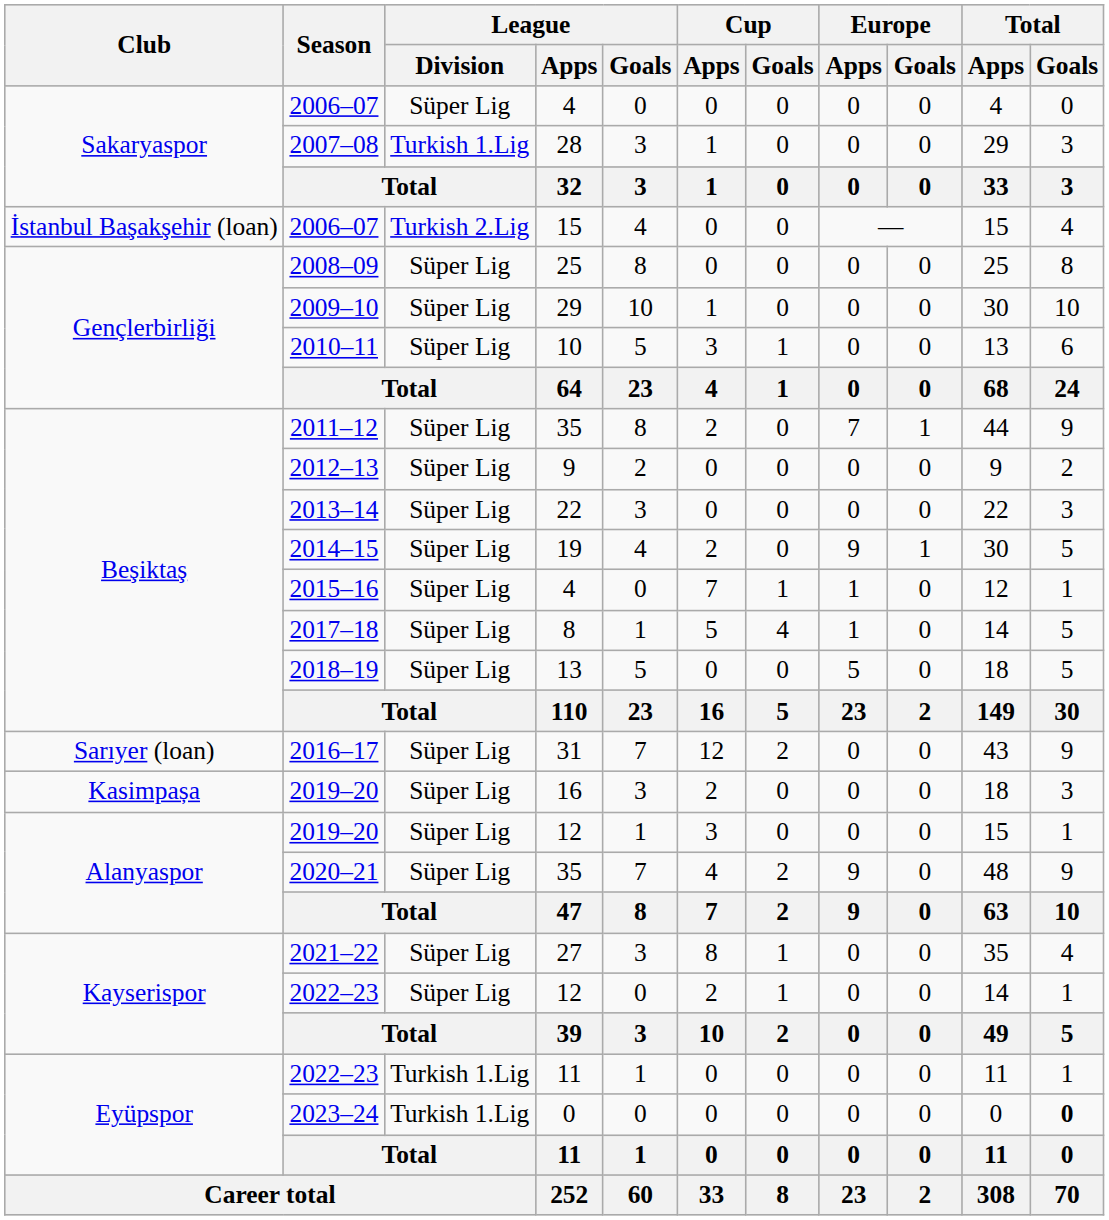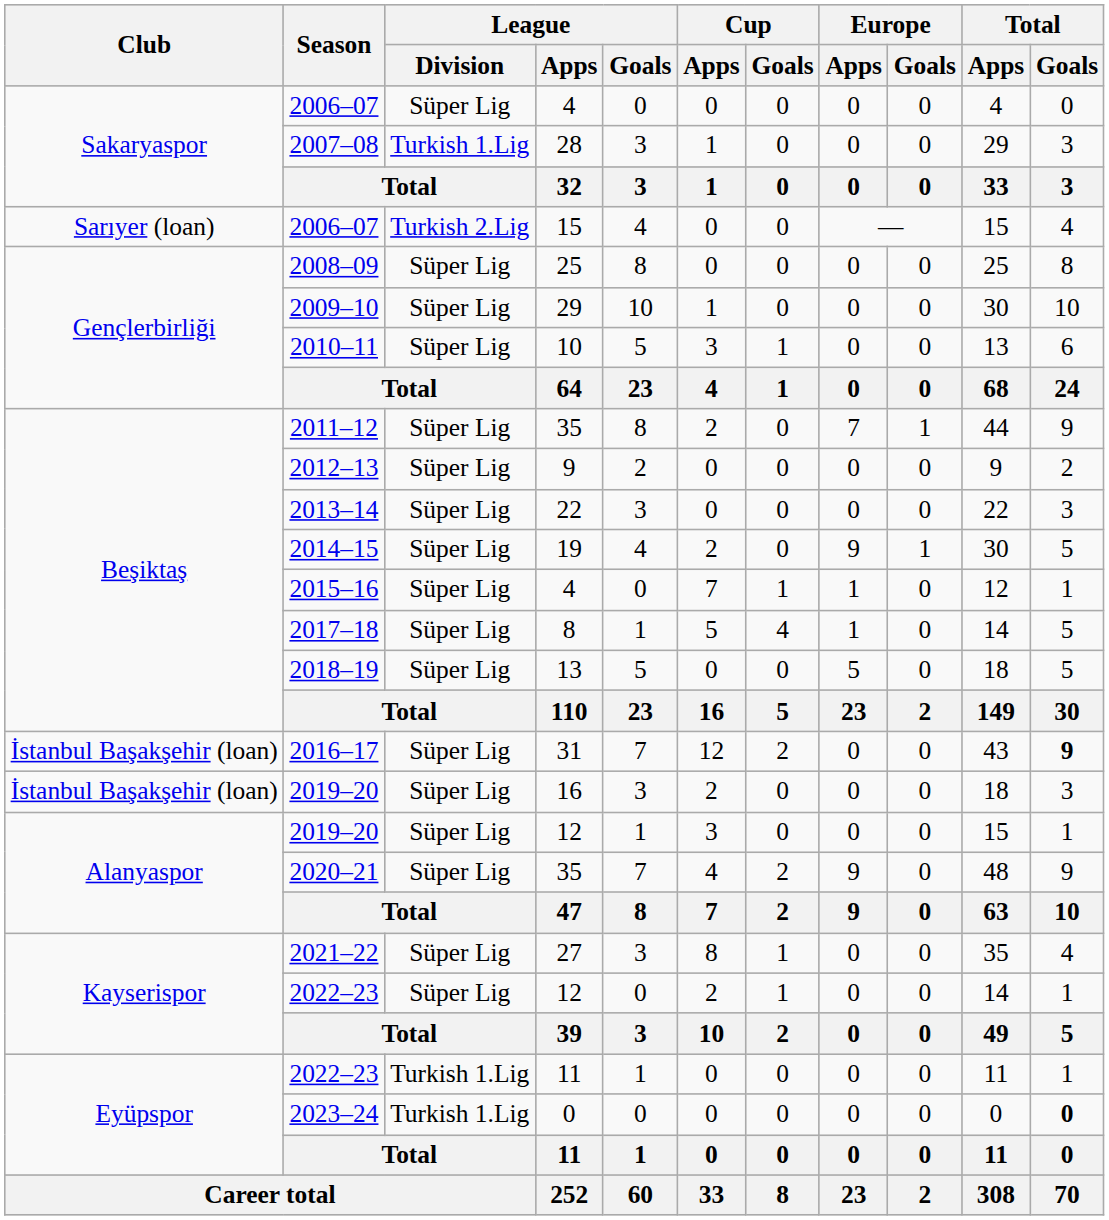 <table class="wikitable" style="text-align:center">
 <tr>
 <th rowspan="2">Club</th>
 <th rowspan="2">Season</th>
 <th colspan="3">League</th>
 <th colspan="2">Cup</th>
 <th colspan="2">Europe</th>
 <th colspan="2">Total</th>
 </tr>
 <tr>
 <th>Division</th>
 <th>Apps</th>
 <th>Goals</th>
 <th>Apps</th>
 <th>Goals</th>
 <th>Apps</th>
 <th>Goals</th>
 <th>Apps</th>
 <th>Goals</th>
 </tr>
 <tr>
 <td rowspan="3"><a href='#'>Sakaryaspor</a></td>
 <td><a href='#'>2006–07</a></td>
 <td>Süper Lig</td>
 <td>4</td>
 <td>0</td>
 <td>0</td>
 <td>0</td>
 <td>0</td>
 <td>0</td>
 <td>4</td>
 <td>0</td>
 </tr>
 <tr>
 <td><a href='#'>2007–08</a></td>
 <td><a href='#'>Turkish 1.Lig</a></td>
 <td>28</td>
 <td>3</td>
 <td>1</td>
 <td>0</td>
 <td>0</td>
 <td>0</td>
 <td>29</td>
 <td>3</td>
 </tr>
 <tr>
 <th colspan="2">Total</th>
 <th>32</th>
 <th>3</th>
 <th>1</th>
 <th>0</th>
 <th>0</th>
 <th>0</th>
 <th>33</th>
 <th>3</th>
 </tr>
 <tr>
-<td><a href='#'>İstanbul Başakşehir</a> (loan)</td>
+<td><a href='#'>Sarıyer</a> (loan)</td>
 <td><a href='#'>2006–07</a></td>
 <td><a href='#'>Turkish 2.Lig</a></td>
 <td>15</td>
 <td>4</td>
 <td>0</td>
 <td>0</td>
 <td colspan="2">—</td>
 <td>15</td>
 <td>4</td>
 </tr>
 <tr>
 <td rowspan="4"><a href='#'>Gençlerbirliği</a></td>
 <td><a href='#'>2008–09</a></td>
 <td>Süper Lig</td>
 <td>25</td>
 <td>8</td>
 <td>0</td>
 <td>0</td>
 <td>0</td>
 <td>0</td>
 <td>25</td>
 <td>8</td>
 </tr>
 <tr>
 <td><a href='#'>2009–10</a></td>
 <td>Süper Lig</td>
 <td>29</td>
 <td>10</td>
 <td>1</td>
 <td>0</td>
 <td>0</td>
 <td>0</td>
 <td>30</td>
 <td>10</td>
 </tr>
 <tr>
 <td><a href='#'>2010–11</a></td>
 <td>Süper Lig</td>
 <td>10</td>
 <td>5</td>
 <td>3</td>
 <td>1</td>
 <td>0</td>
 <td>0</td>
 <td>13</td>
 <td>6</td>
 </tr>
 <tr>
 <th colspan="2">Total</th>
 <th>64</th>
 <th>23</th>
 <th>4</th>
 <th>1</th>
 <th>0</th>
 <th>0</th>
 <th>68</th>
 <th>24</th>
 </tr>
 <tr>
 <td rowspan="8"><a href='#'>Beşiktaş</a></td>
 <td><a href='#'>2011–12</a></td>
 <td>Süper Lig</td>
 <td>35</td>
 <td>8</td>
 <td>2</td>
 <td>0</td>
 <td>7</td>
 <td>1</td>
 <td>44</td>
 <td>9</td>
 </tr>
 <tr>
 <td><a href='#'>2012–13</a></td>
 <td>Süper Lig</td>
 <td>9</td>
 <td>2</td>
 <td>0</td>
 <td>0</td>
 <td>0</td>
 <td>0</td>
 <td>9</td>
 <td>2</td>
 </tr>
 <tr>
 <td><a href='#'>2013–14</a></td>
 <td>Süper Lig</td>
 <td>22</td>
 <td>3</td>
 <td>0</td>
 <td>0</td>
 <td>0</td>
 <td>0</td>
 <td>22</td>
 <td>3</td>
 </tr>
 <tr>
 <td><a href='#'>2014–15</a></td>
 <td>Süper Lig</td>
 <td>19</td>
 <td>4</td>
 <td>2</td>
 <td>0</td>
 <td>9</td>
 <td>1</td>
 <td>30</td>
 <td>5</td>
 </tr>
 <tr>
 <td><a href='#'>2015–16</a></td>
 <td>Süper Lig</td>
 <td>4</td>
 <td>0</td>
 <td>7</td>
 <td>1</td>
 <td>1</td>
 <td>0</td>
 <td>12</td>
 <td>1</td>
 </tr>
 <tr>
 <td><a href='#'>2017–18</a></td>
 <td>Süper Lig</td>
 <td>8</td>
 <td>1</td>
 <td>5</td>
 <td>4</td>
 <td>1</td>
 <td>0</td>
 <td>14</td>
 <td>5</td>
 </tr>
 <tr>
 <td><a href='#'>2018–19</a></td>
 <td>Süper Lig</td>
 <td>13</td>
 <td>5</td>
 <td>0</td>
 <td>0</td>
 <td>5</td>
 <td>0</td>
 <td>18</td>
 <td>5</td>
 </tr>
 <tr>
 <th colspan="2">Total</th>
 <th>110</th>
 <th>23</th>
 <th>16</th>
 <th>5</th>
 <th>23</th>
 <th>2</th>
 <th>149</th>
 <th>30</th>
 </tr>
 <tr>
-<td><a href='#'>Sarıyer</a> (loan)</td>
+<td><a href='#'>İstanbul Başakşehir</a> (loan)</td>
 <td><a href='#'>2016–17</a></td>
 <td>Süper Lig</td>
 <td>31</td>
 <td>7</td>
 <td>12</td>
 <td>2</td>
 <td>0</td>
 <td>0</td>
 <td>43</td>
-<td>9</td>
+<td><strong>9</strong></td>
 </tr>
 <tr>
-<td><a href='#'>Kasimpașa</a></td>
+<td><a href='#'>İstanbul Başakşehir</a> (loan)</td>
 <td><a href='#'>2019–20</a></td>
 <td>Süper Lig</td>
 <td>16</td>
 <td>3</td>
 <td>2</td>
 <td>0</td>
 <td>0</td>
 <td>0</td>
 <td>18</td>
 <td>3</td>
 </tr>
 <tr>
 <td rowspan="3"><a href='#'>Alanyaspor</a></td>
 <td><a href='#'>2019–20</a></td>
 <td>Süper Lig</td>
 <td>12</td>
 <td>1</td>
 <td>3</td>
 <td>0</td>
 <td>0</td>
 <td>0</td>
 <td>15</td>
 <td>1</td>
 </tr>
 <tr>
 <td><a href='#'>2020–21</a></td>
 <td>Süper Lig</td>
 <td>35</td>
 <td>7</td>
 <td>4</td>
 <td>2</td>
 <td>9</td>
 <td>0</td>
 <td>48</td>
 <td>9</td>
 </tr>
 <tr>
 <th colspan="2">Total</th>
 <th>47</th>
 <th>8</th>
 <th>7</th>
 <th>2</th>
 <th>9</th>
 <th>0</th>
 <th>63</th>
 <th>10</th>
 </tr>
 <tr>
 <td rowspan="3"><a href='#'>Kayserispor</a></td>
 <td><a href='#'>2021–22</a></td>
 <td>Süper Lig</td>
 <td>27</td>
 <td>3</td>
 <td>8</td>
 <td>1</td>
 <td>0</td>
 <td>0</td>
 <td>35</td>
 <td>4</td>
 </tr>
 <tr>
 <td><a href='#'>2022–23</a></td>
 <td>Süper Lig</td>
 <td>12</td>
 <td>0</td>
 <td>2</td>
 <td>1</td>
 <td>0</td>
 <td>0</td>
 <td>14</td>
 <td>1</td>
 </tr>
 <tr>
 <th colspan="2">Total</th>
 <th>39</th>
 <th>3</th>
 <th>10</th>
 <th>2</th>
 <th>0</th>
 <th>0</th>
 <th>49</th>
 <th>5</th>
 </tr>
 <tr>
 <td rowspan="3"><a href='#'>Eyüpspor</a></td>
 <td><a href='#'>2022–23</a></td>
 <td>Turkish 1.Lig</td>
 <td>11</td>
 <td>1</td>
 <td>0</td>
 <td>0</td>
 <td>0</td>
 <td>0</td>
 <td>11</td>
 <td>1</td>
 </tr>
 <tr>
 <td><a href='#'>2023–24</a></td>
 <td>Turkish 1.Lig</td>
 <td>0</td>
 <td>0</td>
 <td>0</td>
 <td>0</td>
 <td>0</td>
 <td>0</td>
 <td>0</td>
 <td><strong>0</strong></td>
 </tr>
 <tr>
 <th colspan="2">Total</th>
 <th>11</th>
 <th>1</th>
 <th>0</th>
 <th>0</th>
 <th>0</th>
 <th>0</th>
 <th>11</th>
 <th>0</th>
 </tr>
 <tr>
 <th colspan="3">Career total</th>
 <th>252</th>
 <th>60</th>
 <th>33</th>
 <th>8</th>
 <th>23</th>
 <th>2</th>
 <th>308</th>
 <th>70</th>
 </tr>
 </table>
